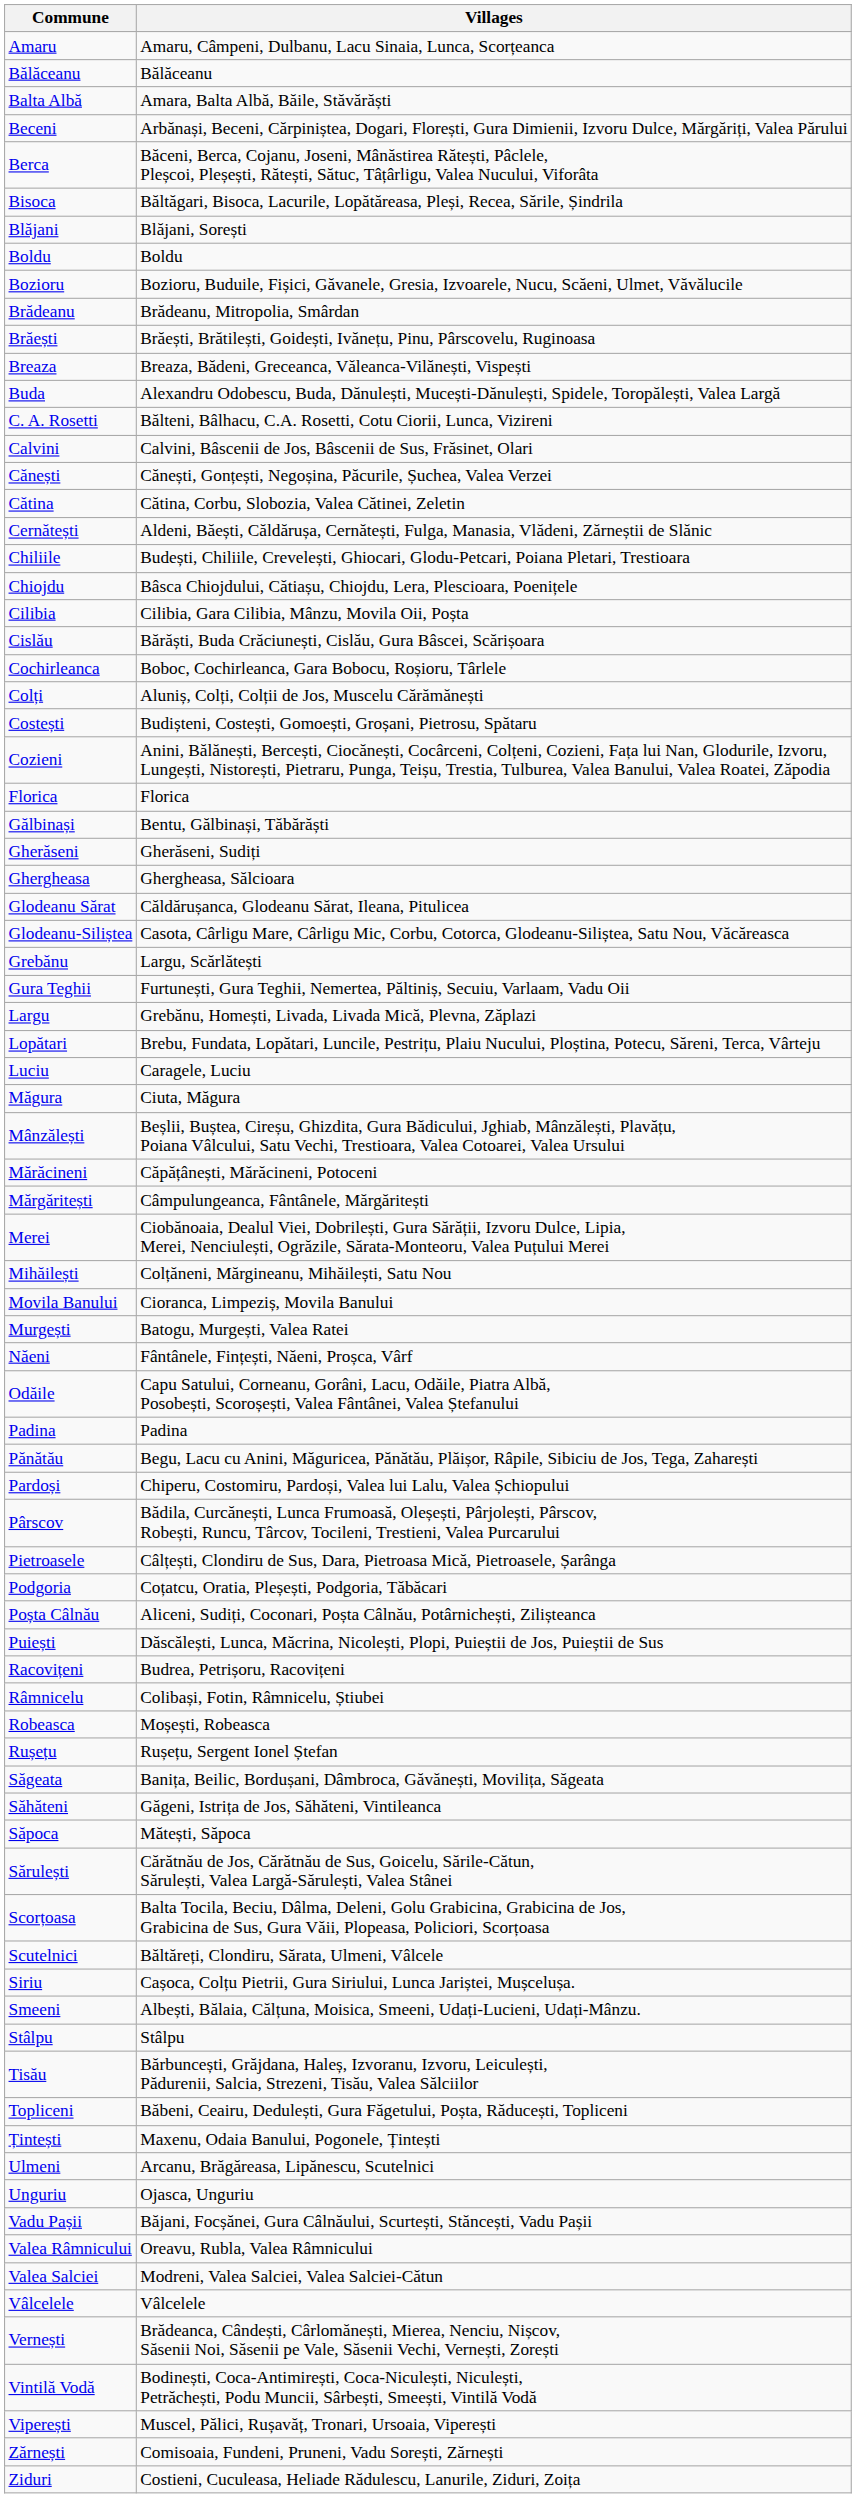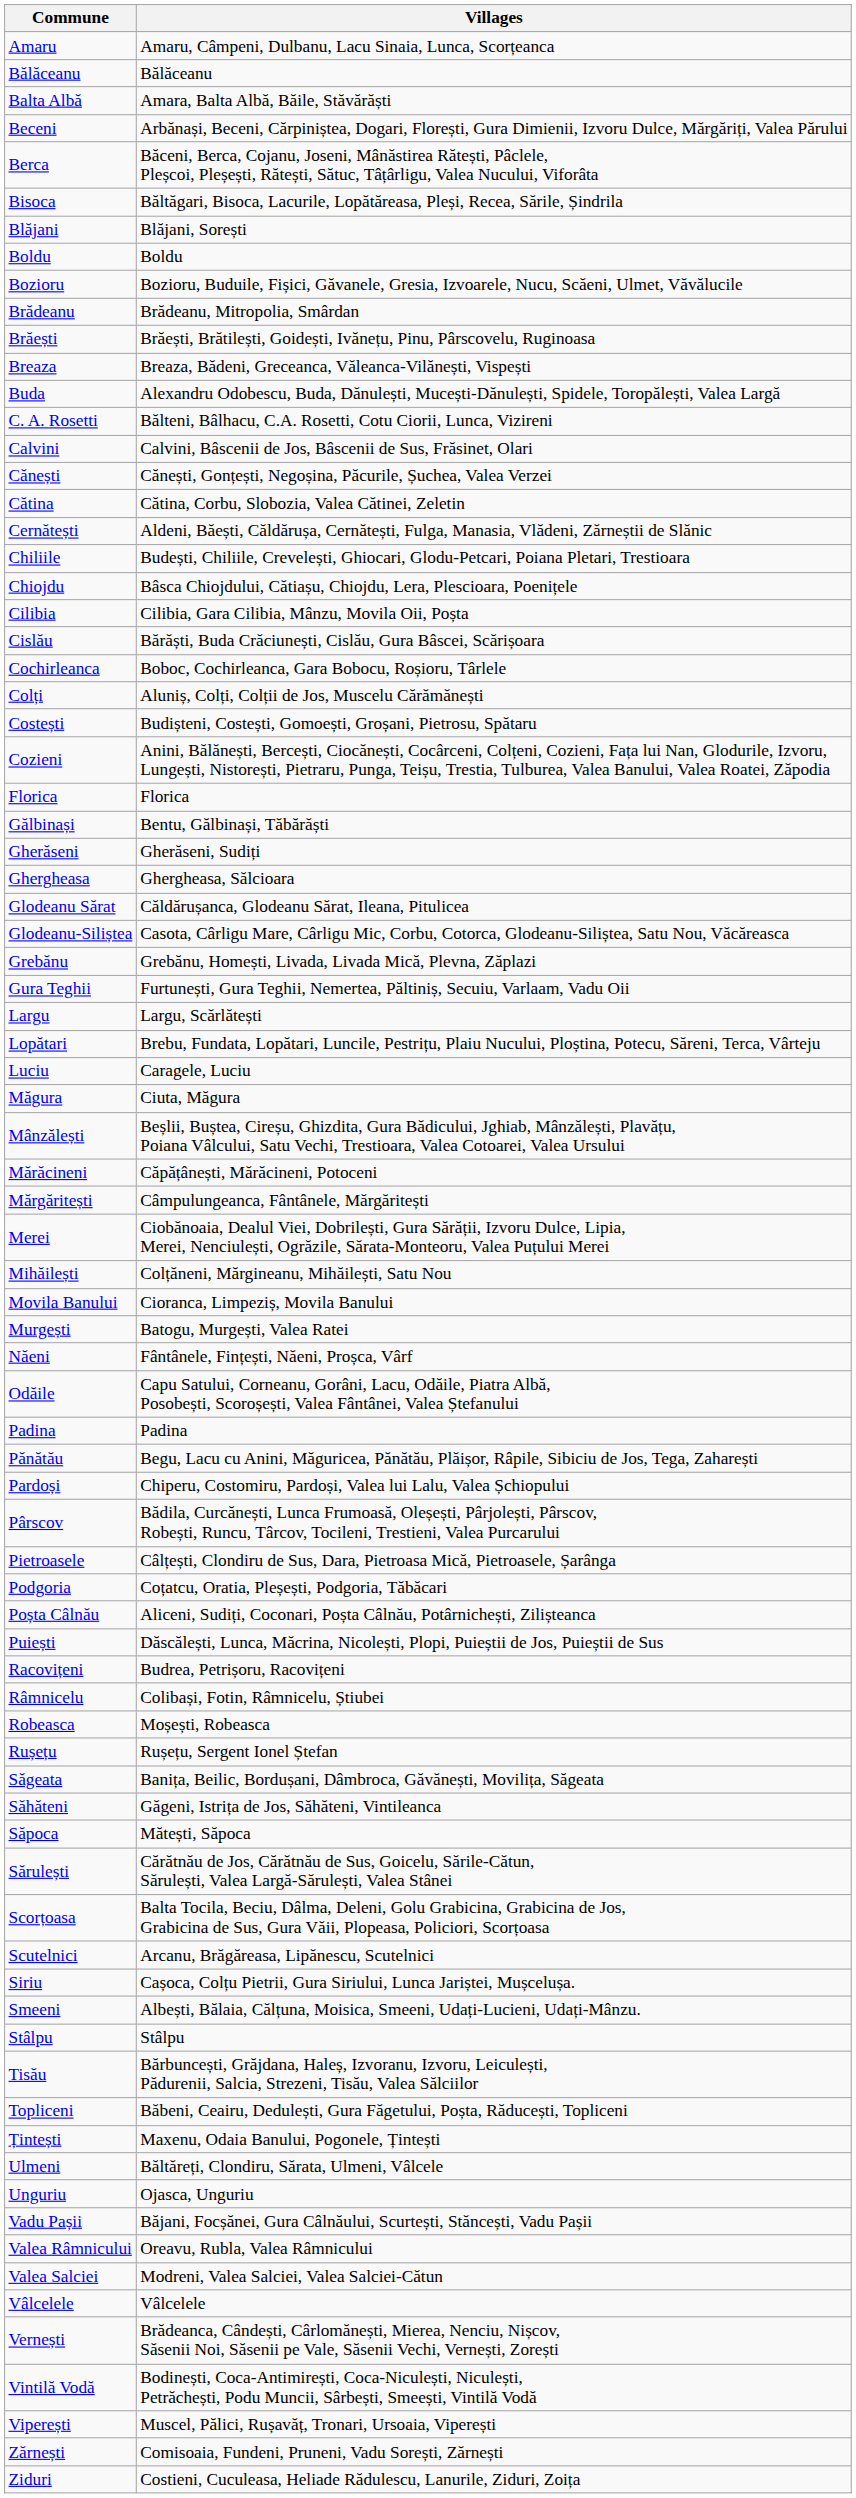 <table class="wikitable">
 <tr>
 <th colspan=1>Commune</th>
 <th colspan=3>Villages</th>
 </tr>
 <tr>
 <td><a href='#'>Amaru</a></td>
 <td>Amaru, Câmpeni, Dulbanu, Lacu Sinaia, Lunca, Scorțeanca</td>
 </tr>
 <tr>
 <td><a href='#'>Bălăceanu</a></td>
 <td>Bălăceanu</td>
 </tr>
 <tr>
 <td><a href='#'>Balta Albă</a></td>
 <td>Amara, Balta Albă, Băile, Stăvărăști</td>
 </tr>
 <tr>
 <td><a href='#'>Beceni</a></td>
 <td>Arbănași, Beceni, Cărpiniștea, Dogari, Florești, Gura Dimienii, Izvoru Dulce, Mărgăriți, Valea Părului</td>
 </tr>
 <tr>
 <td><a href='#'>Berca</a></td>
 <td>Băceni, Berca, Cojanu, Joseni, Mânăstirea Rătești, Pâclele,<br>Pleșcoi, Pleșești, Rătești, Sătuc, Tâțârligu, Valea Nucului, Viforâta</td>
 </tr>
 <tr>
 <td><a href='#'>Bisoca</a></td>
 <td>Băltăgari, Bisoca, Lacurile, Lopătăreasa, Pleși, Recea, Sările, Șindrila</td>
 </tr>
 <tr>
 <td><a href='#'>Blăjani</a></td>
 <td>Blăjani, Sorești</td>
 </tr>
 <tr>
 <td><a href='#'>Boldu</a></td>
 <td>Boldu</td>
 </tr>
 <tr>
 <td><a href='#'>Bozioru</a></td>
 <td>Bozioru, Buduile, Fișici, Găvanele, Gresia, Izvoarele, Nucu, Scăeni, Ulmet, Văvălucile</td>
 </tr>
 <tr>
 <td><a href='#'>Brădeanu</a></td>
 <td>Brădeanu, Mitropolia, Smârdan</td>
 </tr>
 <tr>
 <td><a href='#'>Brăești</a></td>
 <td>Brăești, Brătilești, Goidești, Ivănețu, Pinu, Pârscovelu, Ruginoasa</td>
 </tr>
 <tr>
 <td><a href='#'>Breaza</a></td>
 <td>Breaza, Bădeni, Greceanca, Văleanca-Vilănești, Vispești</td>
 </tr>
 <tr>
 <td><a href='#'>Buda</a></td>
 <td>Alexandru Odobescu, Buda, Dănulești, Mucești-Dănulești, Spidele, Toropălești, Valea Largă</td>
 </tr>
 <tr>
 <td><a href='#'>C. A. Rosetti</a></td>
 <td>Bălteni, Bâlhacu, C.A. Rosetti, Cotu Ciorii, Lunca, Vizireni</td>
 </tr>
 <tr>
 <td><a href='#'>Calvini</a></td>
 <td>Calvini, Bâscenii de Jos, Bâscenii de Sus, Frăsinet, Olari</td>
 </tr>
 <tr>
 <td><a href='#'>Cănești</a></td>
 <td>Cănești, Gonțești, Negoșina, Păcurile, Șuchea, Valea Verzei</td>
 </tr>
 <tr>
 <td><a href='#'>Cătina</a></td>
 <td>Cătina, Corbu, Slobozia, Valea Cătinei, Zeletin</td>
 </tr>
 <tr>
 <td><a href='#'>Cernătești</a></td>
 <td>Aldeni, Băești, Căldărușa, Cernătești, Fulga, Manasia, Vlădeni, Zărneștii de Slănic</td>
 </tr>
 <tr>
 <td><a href='#'>Chiliile</a></td>
 <td>Budești, Chiliile, Crevelești, Ghiocari, Glodu-Petcari, Poiana Pletari, Trestioara</td>
 </tr>
 <tr>
 <td><a href='#'>Chiojdu</a></td>
 <td>Bâsca Chiojdului, Cătiașu, Chiojdu, Lera, Plescioara, Poenițele</td>
 </tr>
 <tr>
 <td><a href='#'>Cilibia</a></td>
 <td>Cilibia, Gara Cilibia, Mânzu, Movila Oii, Poșta</td>
 </tr>
 <tr>
 <td><a href='#'>Cislău</a></td>
 <td>Bărăști, Buda Crăciunești, Cislău, Gura Bâscei, Scărișoara</td>
 </tr>
 <tr>
 <td><a href='#'>Cochirleanca</a></td>
 <td>Boboc, Cochirleanca, Gara Bobocu, Roșioru, Târlele</td>
 </tr>
 <tr>
 <td><a href='#'>Colți</a></td>
 <td>Aluniș, Colți, Colții de Jos, Muscelu Cărămănești</td>
 </tr>
 <tr>
 <td><a href='#'>Costești</a></td>
 <td>Budișteni, Costești, Gomoești, Groșani, Pietrosu, Spătaru</td>
 </tr>
 <tr>
 <td><a href='#'>Cozieni</a></td>
 <td>Anini, Bălănești, Bercești, Ciocănești, Cocârceni, Colțeni, Cozieni, Fața lui Nan, Glodurile, Izvoru,<br>Lungești, Nistorești, Pietraru, Punga, Teișu, Trestia, Tulburea, Valea Banului, Valea Roatei, Zăpodia</td>
 </tr>
 <tr>
 <td><a href='#'>Florica</a></td>
 <td>Florica</td>
 </tr>
 <tr>
 <td><a href='#'>Gălbinași</a></td>
 <td>Bentu, Gălbinași, Tăbărăști</td>
 </tr>
 <tr>
 <td><a href='#'>Gherăseni</a></td>
 <td>Gherăseni, Sudiți</td>
 </tr>
 <tr>
 <td><a href='#'>Ghergheasa</a></td>
 <td>Ghergheasa, Sălcioara</td>
 </tr>
 <tr>
 <td><a href='#'>Glodeanu Sărat</a></td>
 <td>Căldărușanca, Glodeanu Sărat, Ileana, Pitulicea</td>
 </tr>
 <tr>
 <td><a href='#'>Glodeanu-Siliștea</a></td>
 <td>Casota, Cârligu Mare, Cârligu Mic, Corbu, Cotorca, Glodeanu-Siliștea, Satu Nou, Văcăreasca</td>
 </tr>
 <tr>
 <td><a href='#'>Grebănu</a></td>
-<td>Largu, Scărlătești</td>
+<td>Grebănu, Homești, Livada, Livada Mică, Plevna, Zăplazi</td>
 </tr>
 <tr>
 <td><a href='#'>Gura Teghii</a></td>
 <td>Furtunești, Gura Teghii, Nemertea, Păltiniș, Secuiu, Varlaam, Vadu Oii</td>
 </tr>
 <tr>
 <td><a href='#'>Largu</a></td>
-<td>Grebănu, Homești, Livada, Livada Mică, Plevna, Zăplazi</td>
+<td>Largu, Scărlătești</td>
 </tr>
 <tr>
 <td><a href='#'>Lopătari</a></td>
 <td>Brebu, Fundata, Lopătari, Luncile, Pestrițu, Plaiu Nucului, Ploștina, Potecu, Săreni, Terca, Vârteju</td>
 </tr>
 <tr>
 <td><a href='#'>Luciu</a></td>
 <td>Caragele, Luciu</td>
 </tr>
 <tr>
 <td><a href='#'>Măgura</a></td>
 <td>Ciuta, Măgura</td>
 </tr>
 <tr>
 <td><a href='#'>Mânzălești</a></td>
 <td>Beșlii, Buștea, Cireșu, Ghizdita, Gura Bădicului, Jghiab, Mânzălești, Plavățu,<br>Poiana Vâlcului, Satu Vechi, Trestioara, Valea Cotoarei, Valea Ursului</td>
 </tr>
 <tr>
 <td><a href='#'>Mărăcineni</a></td>
 <td>Căpățânești, Mărăcineni, Potoceni</td>
 </tr>
 <tr>
 <td><a href='#'>Mărgăritești</a></td>
 <td>Câmpulungeanca, Fântânele, Mărgăritești</td>
 </tr>
 <tr>
 <td><a href='#'>Merei</a></td>
 <td>Ciobănoaia, Dealul Viei, Dobrilești, Gura Sărății, Izvoru Dulce, Lipia,<br>Merei, Nenciulești, Ogrăzile, Sărata-Monteoru, Valea Puțului Merei</td>
 </tr>
 <tr>
 <td><a href='#'>Mihăilești</a></td>
 <td>Colțăneni, Mărgineanu, Mihăilești, Satu Nou</td>
 </tr>
 <tr>
 <td><a href='#'>Movila Banului</a></td>
 <td>Cioranca, Limpeziș, Movila Banului</td>
 </tr>
 <tr>
 <td><a href='#'>Murgești</a></td>
 <td>Batogu, Murgești, Valea Ratei</td>
 </tr>
 <tr>
 <td><a href='#'>Năeni</a></td>
 <td>Fântânele, Fințești, Năeni, Proșca, Vârf</td>
 </tr>
 <tr>
 <td><a href='#'>Odăile</a></td>
 <td>Capu Satului, Corneanu, Gorâni, Lacu, Odăile, Piatra Albă,<br>Posobești, Scoroșești, Valea Fântânei, Valea Ștefanului</td>
 </tr>
 <tr>
 <td><a href='#'>Padina</a></td>
 <td>Padina</td>
 </tr>
 <tr>
 <td><a href='#'>Pănătău</a></td>
 <td>Begu, Lacu cu Anini, Măguricea, Pănătău, Plăișor, Râpile, Sibiciu de Jos, Tega, Zaharești</td>
 </tr>
 <tr>
 <td><a href='#'>Pardoși</a></td>
 <td>Chiperu, Costomiru, Pardoși, Valea lui Lalu, Valea Șchiopului</td>
 </tr>
 <tr>
 <td><a href='#'>Pârscov</a></td>
 <td>Bădila, Curcănești, Lunca Frumoasă, Oleșești, Pârjolești, Pârscov,<br>Robești, Runcu, Târcov, Tocileni, Trestieni, Valea Purcarului</td>
 </tr>
 <tr>
 <td><a href='#'>Pietroasele</a></td>
 <td>Câlțești, Clondiru de Sus, Dara, Pietroasa Mică, Pietroasele, Șarânga</td>
 </tr>
 <tr>
 <td><a href='#'>Podgoria</a></td>
 <td>Coțatcu, Oratia, Pleșești, Podgoria, Tăbăcari</td>
 </tr>
 <tr>
 <td><a href='#'>Poșta Câlnău</a></td>
 <td>Aliceni, Sudiți, Coconari, Poșta Câlnău, Potârnichești, Zilișteanca</td>
 </tr>
 <tr>
 <td><a href='#'>Puiești</a></td>
 <td>Dăscălești, Lunca, Măcrina, Nicolești, Plopi, Puieștii de Jos, Puieștii de Sus</td>
 </tr>
 <tr>
 <td><a href='#'>Racovițeni</a></td>
 <td>Budrea, Petrișoru, Racovițeni</td>
 </tr>
 <tr>
 <td><a href='#'>Râmnicelu</a></td>
 <td>Colibași, Fotin, Râmnicelu, Știubei</td>
 </tr>
 <tr>
 <td><a href='#'>Robeasca</a></td>
 <td>Moșești, Robeasca</td>
 </tr>
 <tr>
 <td><a href='#'>Rușețu</a></td>
 <td>Rușețu, Sergent Ionel Ștefan</td>
 </tr>
 <tr>
 <td><a href='#'>Săgeata</a></td>
 <td>Banița, Beilic, Bordușani, Dâmbroca, Găvănești, Movilița, Săgeata</td>
 </tr>
 <tr>
 <td><a href='#'>Săhăteni</a></td>
 <td>Găgeni, Istrița de Jos, Săhăteni, Vintileanca</td>
 </tr>
 <tr>
 <td><a href='#'>Săpoca</a></td>
 <td>Mătești, Săpoca</td>
 </tr>
 <tr>
 <td><a href='#'>Sărulești</a></td>
 <td>Cărătnău de Jos, Cărătnău de Sus, Goicelu, Sările-Cătun,<br>Sărulești, Valea Largă-Sărulești, Valea Stânei</td>
 </tr>
 <tr>
 <td><a href='#'>Scorțoasa</a></td>
 <td>Balta Tocila, Beciu, Dâlma, Deleni, Golu Grabicina, Grabicina de Jos,<br>Grabicina de Sus, Gura Văii, Plopeasa, Policiori, Scorțoasa</td>
 </tr>
 <tr>
 <td><a href='#'>Scutelnici</a></td>
-<td>Băltăreți, Clondiru, Sărata, Ulmeni, Vâlcele</td>
+<td>Arcanu, Brăgăreasa, Lipănescu, Scutelnici</td>
 </tr>
 <tr>
 <td><a href='#'>Siriu</a></td>
 <td>Cașoca, Colțu Pietrii, Gura Siriului, Lunca Jariștei, Mușcelușa.</td>
 </tr>
 <tr>
 <td><a href='#'>Smeeni</a></td>
 <td>Albești, Bălaia, Călțuna, Moisica, Smeeni, Udați-Lucieni, Udați-Mânzu.</td>
 </tr>
 <tr>
 <td><a href='#'>Stâlpu</a></td>
 <td>Stâlpu</td>
 </tr>
 <tr>
 <td><a href='#'>Tisău</a></td>
 <td>Bărbuncești, Grăjdana, Haleș, Izvoranu, Izvoru, Leiculești,<br>Pădurenii, Salcia, Strezeni, Tisău, Valea Sălciilor</td>
 </tr>
 <tr>
 <td><a href='#'>Topliceni</a></td>
 <td>Băbeni, Ceairu, Dedulești, Gura Făgetului, Poșta, Răducești, Topliceni</td>
 </tr>
 <tr>
 <td><a href='#'>Țintești</a></td>
 <td>Maxenu, Odaia Banului, Pogonele, Țintești</td>
 </tr>
 <tr>
 <td><a href='#'>Ulmeni</a></td>
-<td>Arcanu, Brăgăreasa, Lipănescu, Scutelnici</td>
+<td>Băltăreți, Clondiru, Sărata, Ulmeni, Vâlcele</td>
 </tr>
 <tr>
 <td><a href='#'>Unguriu</a></td>
 <td>Ojasca, Unguriu</td>
 </tr>
 <tr>
 <td><a href='#'>Vadu Pașii</a></td>
 <td>Băjani, Focșănei, Gura Câlnăului, Scurtești, Stăncești, Vadu Pașii</td>
 </tr>
 <tr>
 <td><a href='#'>Valea Râmnicului</a></td>
 <td>Oreavu, Rubla, Valea Râmnicului</td>
 </tr>
 <tr>
 <td><a href='#'>Valea Salciei</a></td>
 <td>Modreni, Valea Salciei, Valea Salciei-Cătun</td>
 </tr>
 <tr>
 <td><a href='#'>Vâlcelele</a></td>
 <td>Vâlcelele</td>
 </tr>
 <tr>
 <td><a href='#'>Vernești</a></td>
 <td>Brădeanca, Cândești, Cârlomănești, Mierea, Nenciu, Nișcov,<br>Săsenii Noi, Săsenii pe Vale, Săsenii Vechi, Vernești, Zorești</td>
 </tr>
 <tr>
 <td><a href='#'>Vintilă Vodă</a></td>
 <td>Bodinești, Coca-Antimirești, Coca-Niculești, Niculești,<br>Petrăchești, Podu Muncii, Sârbești, Smeești, Vintilă Vodă</td>
 </tr>
 <tr>
 <td><a href='#'>Viperești</a></td>
 <td>Muscel, Pălici, Rușavăț, Tronari, Ursoaia, Viperești</td>
 </tr>
 <tr>
 <td><a href='#'>Zărnești</a></td>
 <td>Comisoaia, Fundeni, Pruneni, Vadu Sorești, Zărnești</td>
 </tr>
 <tr>
 <td><a href='#'>Ziduri</a></td>
 <td>Costieni, Cuculeasa, Heliade Rădulescu, Lanurile, Ziduri, Zoița</td>
 </tr>
 </table>
